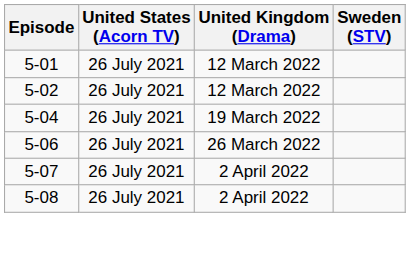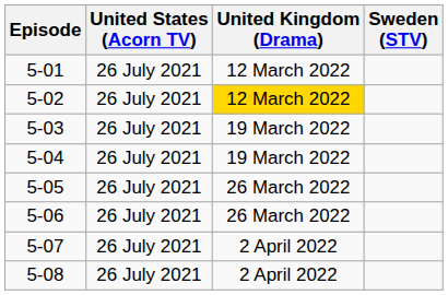 <table class="wikitable sortable" style="text-align:center">
 <tr>
 <th>Episode</th>
 <th>United States<br>(<a href='#'>Acorn TV</a>)</th>
 <th>United Kingdom<br>(<a href='#'>Drama</a>)</th>
 <th>Sweden<br>(<a href='#'>STV</a>)</th>
 </tr>
 <tr>
 <td>5-01</td>
 <td>26 July 2021</td>
 <td>12 March 2022</td>
 <td></td>
 </tr>
 <tr>
 <td>5-02</td>
 <td>26 July 2021</td>
-<td>12 March 2022</td>
+<td style="background: gold;">12 March 2022</td>
+<td></td>
+</tr>
+<tr>
+<td>5-03</td>
+<td>26 July 2021</td>
+<td>19 March 2022</td>
 <td></td>
 </tr>
 <tr>
 <td>5-04</td>
 <td>26 July 2021</td>
 <td>19 March 2022</td>
+<td></td>
+</tr>
+<tr>
+<td>5-05</td>
+<td>26 July 2021</td>
+<td>26 March 2022</td>
 <td></td>
 </tr>
 <tr>
 <td>5-06</td>
 <td>26 July 2021</td>
 <td>26 March 2022</td>
 <td></td>
 </tr>
 <tr>
 <td>5-07</td>
 <td>26 July 2021</td>
 <td>2 April 2022</td>
 <td></td>
 </tr>
 <tr>
 <td>5-08</td>
 <td>26 July 2021</td>
 <td>2 April 2022</td>
 <td></td>
 </tr>
 </table>
